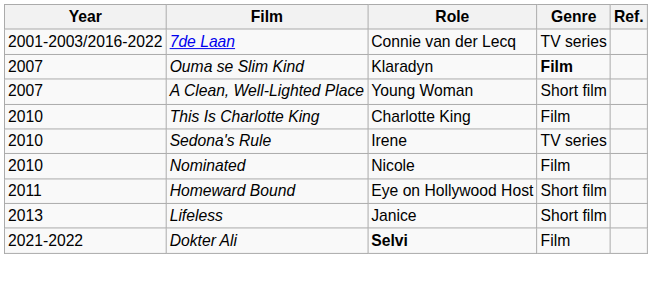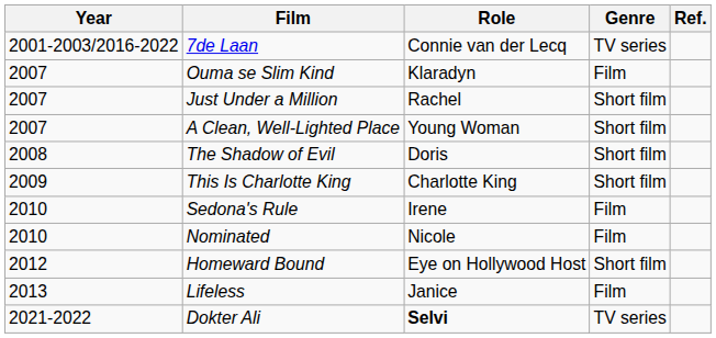 <table class="wikitable">
 <tr>
 <th>Year</th>
 <th>Film</th>
 <th>Role</th>
 <th>Genre</th>
 <th>Ref.</th>
 </tr>
 <tr>
 <td>2001-2003/2016-2022</td>
 <td><em><a href='#'>7de Laan</a></em></td>
 <td>Connie van der Lecq</td>
 <td>TV series</td>
 <td></td>
 </tr>
 <tr>
 <td>2007</td>
 <td><em>Ouma se Slim Kind</em></td>
 <td>Klaradyn</td>
-<td><strong>Film</strong></td>
+<td>Film</td>
+<td></td>
+</tr>
+<tr>
+<td>2007</td>
+<td><em>Just Under a Million</em></td>
+<td>Rachel</td>
+<td>Short film</td>
 <td></td>
 </tr>
 <tr>
 <td>2007</td>
 <td><em>A Clean, Well-Lighted Place</em></td>
 <td>Young Woman</td>
 <td>Short film</td>
 <td></td>
 </tr>
 <tr>
-<td>2010</td>
+<td>2008</td>
+<td><em>The Shadow of Evil</em></td>
+<td>Doris</td>
+<td>Short film</td>
+<td></td>
+</tr>
+<tr>
+<td>2009</td>
 <td><em>This Is Charlotte King</em></td>
 <td>Charlotte King</td>
-<td>Film</td>
+<td>Short film</td>
 <td></td>
 </tr>
 <tr>
 <td>2010</td>
 <td><em>Sedona's Rule</em></td>
 <td>Irene</td>
-<td>TV series</td>
+<td>Film</td>
 <td></td>
 </tr>
 <tr>
 <td>2010</td>
 <td><em>Nominated</em></td>
 <td>Nicole</td>
 <td>Film</td>
 <td></td>
 </tr>
 <tr>
-<td>2011</td>
+<td>2012</td>
 <td><em>Homeward Bound</em></td>
 <td>Eye on Hollywood Host</td>
 <td>Short film</td>
 <td></td>
 </tr>
 <tr>
 <td>2013</td>
 <td><em>Lifeless</em></td>
 <td>Janice</td>
-<td>Short film</td>
+<td>Film</td>
 <td></td>
 </tr>
 <tr>
 <td>2021-2022</td>
 <td><em>Dokter Ali</em></td>
 <td><strong>Selvi</strong></td>
-<td>Film</td>
+<td>TV series</td>
 </tr>
 </table>
